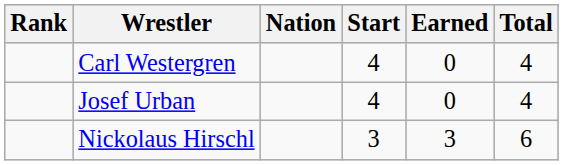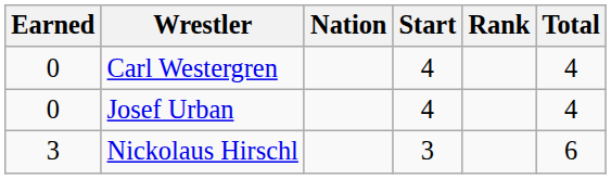 <table class="wikitable sortable" style="text-align:center;">
 <tr>
-<th>Rank</th>
+<th>Earned</th>
 <th>Wrestler</th>
 <th>Nation</th>
 <th>Start</th>
-<th>Earned</th>
+<th>Rank</th>
 <th>Total</th>
 </tr>
 <tr>
-<td></td>
+<td>0</td>
 <td align=left><a href='#'>Carl Westergren</a></td>
 <td align=left></td>
 <td>4</td>
-<td>0</td>
+<td></td>
 <td>4</td>
 </tr>
 <tr>
-<td></td>
+<td>0</td>
 <td align=left><a href='#'>Josef Urban</a></td>
 <td align=left></td>
 <td>4</td>
-<td>0</td>
+<td></td>
 <td>4</td>
 </tr>
 <tr>
-<td></td>
+<td>3</td>
 <td align=left><a href='#'>Nickolaus Hirschl</a></td>
 <td align=left></td>
 <td>3</td>
-<td>3</td>
+<td></td>
 <td>6</td>
 </tr>
 </table>
